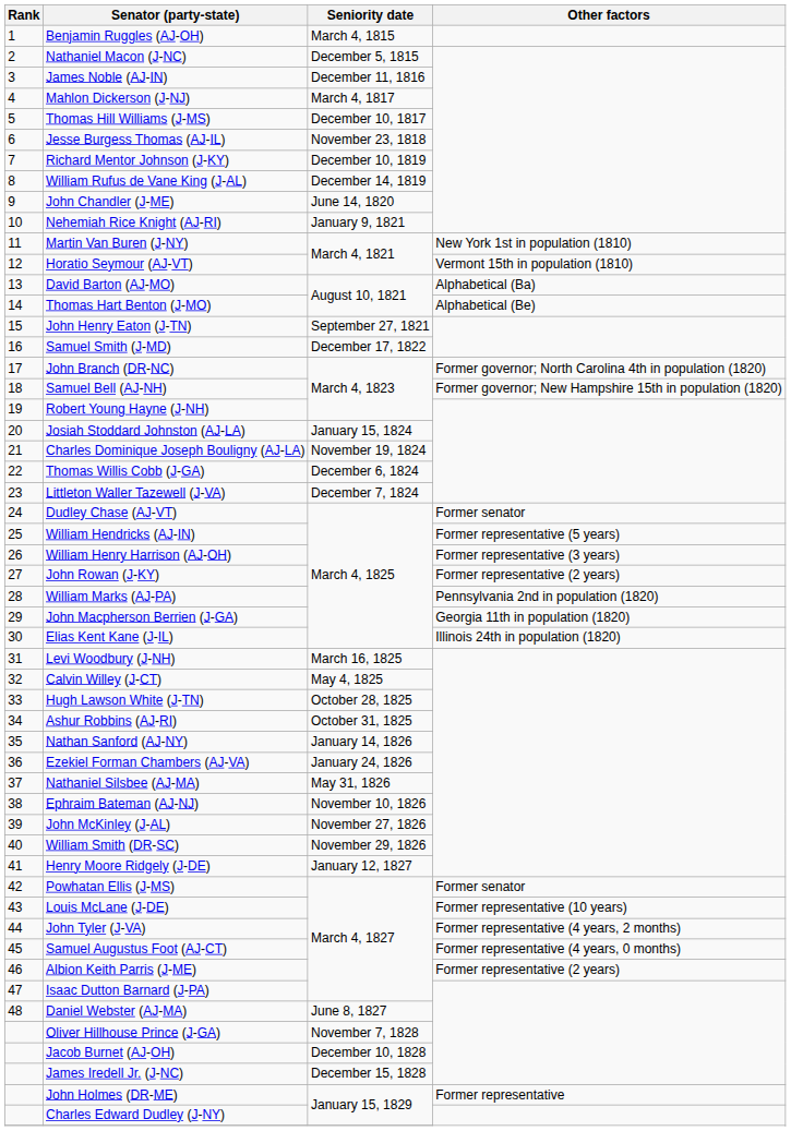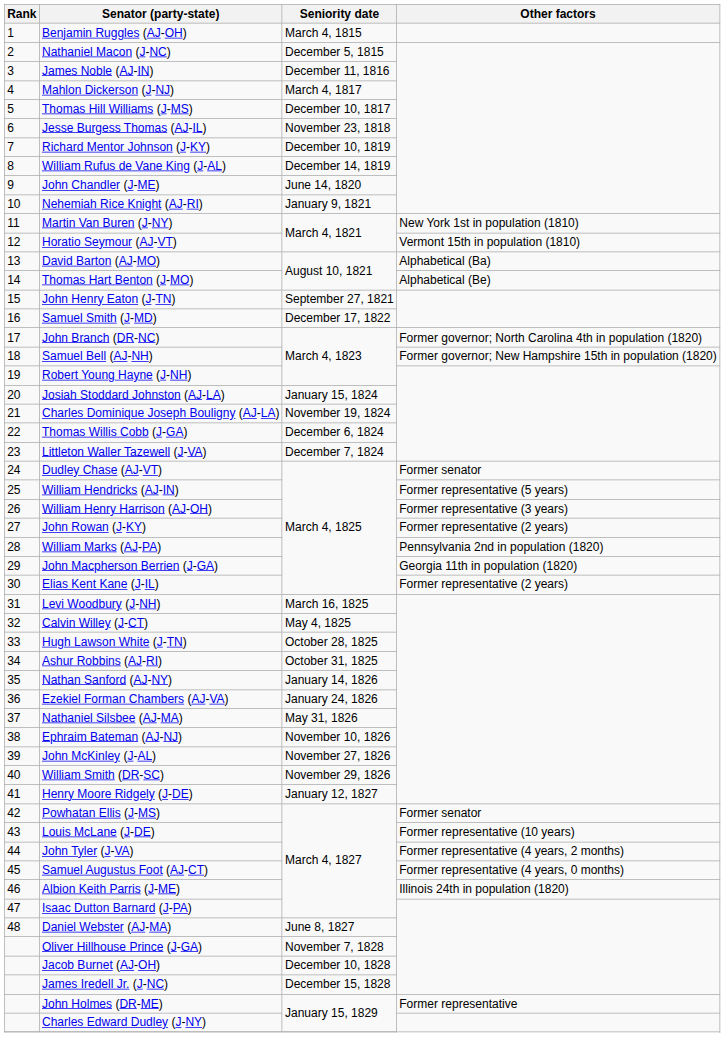 <table class=wikitable>
 <tr valign=bottom>
 <th>Rank</th>
 <th>Senator (party-state)</th>
 <th>Seniority date</th>
 <th>Other factors</th>
 </tr>
 <tr>
 <td>1</td>
 <td><a href='#'>Benjamin Ruggles</a> (<a href='#'>AJ</a>-<a href='#'>OH</a>)</td>
 <td>March 4, 1815</td>
 <td></td>
 </tr>
 <tr>
 <td>2</td>
 <td><a href='#'>Nathaniel Macon</a> (<a href='#'>J</a>-<a href='#'>NC</a>)</td>
 <td>December 5, 1815</td>
 </tr>
 <tr>
 <td>3</td>
 <td><a href='#'>James Noble</a> (<a href='#'>AJ</a>-<a href='#'>IN</a>)</td>
 <td>December 11, 1816</td>
 </tr>
 <tr>
 <td>4</td>
 <td><a href='#'>Mahlon Dickerson</a> (<a href='#'>J</a>-<a href='#'>NJ</a>)</td>
 <td>March 4, 1817</td>
 </tr>
 <tr>
 <td>5</td>
 <td><a href='#'>Thomas Hill Williams</a> (<a href='#'>J</a>-<a href='#'>MS</a>)</td>
 <td>December 10, 1817</td>
 </tr>
 <tr>
 <td>6</td>
 <td><a href='#'>Jesse Burgess Thomas</a> (<a href='#'>AJ</a>-<a href='#'>IL</a>)</td>
 <td>November 23, 1818</td>
 </tr>
 <tr>
 <td>7</td>
 <td><a href='#'>Richard Mentor Johnson</a> (<a href='#'>J</a>-<a href='#'>KY</a>)</td>
 <td>December 10, 1819</td>
 </tr>
 <tr>
 <td>8</td>
 <td><a href='#'>William Rufus de Vane King</a> (<a href='#'>J</a>-<a href='#'>AL</a>)</td>
 <td>December 14, 1819</td>
 </tr>
 <tr>
 <td>9</td>
 <td><a href='#'>John Chandler</a> (<a href='#'>J</a>-<a href='#'>ME</a>)</td>
 <td>June 14, 1820</td>
 </tr>
 <tr>
 <td>10</td>
 <td><a href='#'>Nehemiah Rice Knight</a> (<a href='#'>AJ</a>-<a href='#'>RI</a>)</td>
 <td>January 9, 1821</td>
 </tr>
 <tr>
 <td>11</td>
 <td><a href='#'>Martin Van Buren</a> (<a href='#'>J</a>-<a href='#'>NY</a>)</td>
 <td rowspan=2>March 4, 1821</td>
 <td>New York 1st in population (1810)</td>
 </tr>
 <tr>
 <td>12</td>
 <td><a href='#'>Horatio Seymour</a> (<a href='#'>AJ</a>-<a href='#'>VT</a>)</td>
 <td>Vermont 15th in population (1810)</td>
 </tr>
 <tr>
 <td>13</td>
 <td><a href='#'>David Barton</a> (<a href='#'>AJ</a>-<a href='#'>MO</a>)</td>
 <td rowspan=2>August 10, 1821</td>
 <td>Alphabetical (Ba)</td>
 </tr>
 <tr>
 <td>14</td>
 <td><a href='#'>Thomas Hart Benton</a> (<a href='#'>J</a>-<a href='#'>MO</a>)</td>
 <td>Alphabetical (Be)</td>
 </tr>
 <tr>
 <td>15</td>
 <td><a href='#'>John Henry Eaton</a> (<a href='#'>J</a>-<a href='#'>TN</a>)</td>
 <td>September 27, 1821</td>
 </tr>
 <tr>
 <td>16</td>
 <td><a href='#'>Samuel Smith</a> (<a href='#'>J</a>-<a href='#'>MD</a>)</td>
 <td>December 17, 1822</td>
 </tr>
 <tr>
 <td>17</td>
 <td><a href='#'>John Branch</a> (<a href='#'>DR</a>-<a href='#'>NC</a>)</td>
 <td rowspan=3>March 4, 1823</td>
 <td>Former governor; North Carolina 4th in population (1820)</td>
 </tr>
 <tr>
 <td>18</td>
 <td><a href='#'>Samuel Bell</a> (<a href='#'>AJ</a>-<a href='#'>NH</a>)</td>
 <td>Former governor; New Hampshire 15th in population (1820)</td>
 </tr>
 <tr>
 <td>19</td>
 <td><a href='#'>Robert Young Hayne</a> (<a href='#'>J</a>-<a href='#'>NH</a>)</td>
 </tr>
 <tr>
 <td>20</td>
 <td><a href='#'>Josiah Stoddard Johnston</a> (<a href='#'>AJ</a>-<a href='#'>LA</a>)</td>
 <td>January 15, 1824</td>
 </tr>
 <tr>
 <td>21</td>
 <td><a href='#'>Charles Dominique Joseph Bouligny</a> (<a href='#'>AJ</a>-<a href='#'>LA</a>)</td>
 <td>November 19, 1824</td>
 </tr>
 <tr>
 <td>22</td>
 <td><a href='#'>Thomas Willis Cobb</a> (<a href='#'>J</a>-<a href='#'>GA</a>)</td>
 <td>December 6, 1824</td>
 </tr>
 <tr>
 <td>23</td>
 <td><a href='#'>Littleton Waller Tazewell</a> (<a href='#'>J</a>-<a href='#'>VA</a>)</td>
 <td>December 7, 1824</td>
 </tr>
 <tr>
 <td>24</td>
 <td><a href='#'>Dudley Chase</a> (<a href='#'>AJ</a>-<a href='#'>VT</a>)</td>
 <td rowspan=7>March 4, 1825</td>
 <td>Former senator</td>
 </tr>
 <tr>
 <td>25</td>
 <td><a href='#'>William Hendricks</a> (<a href='#'>AJ</a>-<a href='#'>IN</a>)</td>
 <td>Former representative (5 years)</td>
 </tr>
 <tr>
 <td>26</td>
 <td><a href='#'>William Henry Harrison</a> (<a href='#'>AJ</a>-<a href='#'>OH</a>)</td>
 <td>Former representative (3 years)</td>
 </tr>
 <tr>
 <td>27</td>
 <td><a href='#'>John Rowan</a> (<a href='#'>J</a>-<a href='#'>KY</a>)</td>
 <td>Former representative (2 years)</td>
 </tr>
 <tr>
 <td>28</td>
 <td><a href='#'>William Marks</a> (<a href='#'>AJ</a>-<a href='#'>PA</a>)</td>
 <td>Pennsylvania 2nd in population (1820)</td>
 </tr>
 <tr>
 <td>29</td>
 <td><a href='#'>John Macpherson Berrien</a> (<a href='#'>J</a>-<a href='#'>GA</a>)</td>
 <td>Georgia 11th in population (1820)</td>
 </tr>
 <tr>
 <td>30</td>
 <td><a href='#'>Elias Kent Kane</a> (<a href='#'>J</a>-<a href='#'>IL</a>)</td>
-<td>Illinois 24th in population (1820)</td>
+<td>Former representative (2 years)</td>
 </tr>
 <tr>
 <td>31</td>
 <td><a href='#'>Levi Woodbury</a> (<a href='#'>J</a>-<a href='#'>NH</a>)</td>
 <td>March 16, 1825</td>
 </tr>
 <tr>
 <td>32</td>
 <td><a href='#'>Calvin Willey</a> (<a href='#'>J</a>-<a href='#'>CT</a>)</td>
 <td>May 4, 1825</td>
 </tr>
 <tr>
 <td>33</td>
 <td><a href='#'>Hugh Lawson White</a> (<a href='#'>J</a>-<a href='#'>TN</a>)</td>
 <td>October 28, 1825</td>
 </tr>
 <tr>
 <td>34</td>
 <td><a href='#'>Ashur Robbins</a> (<a href='#'>AJ</a>-<a href='#'>RI</a>)</td>
 <td>October 31, 1825</td>
 </tr>
 <tr>
 <td>35</td>
 <td><a href='#'>Nathan Sanford</a> (<a href='#'>AJ</a>-<a href='#'>NY</a>)</td>
 <td>January 14, 1826</td>
 </tr>
 <tr>
 <td>36</td>
 <td><a href='#'>Ezekiel Forman Chambers</a> (<a href='#'>AJ</a>-<a href='#'>VA</a>)</td>
 <td>January 24, 1826</td>
 </tr>
 <tr>
 <td>37</td>
 <td><a href='#'>Nathaniel Silsbee</a> (<a href='#'>AJ</a>-<a href='#'>MA</a>)</td>
 <td>May 31, 1826</td>
 </tr>
 <tr>
 <td>38</td>
 <td><a href='#'>Ephraim Bateman</a> (<a href='#'>AJ</a>-<a href='#'>NJ</a>)</td>
 <td>November 10, 1826</td>
 </tr>
 <tr>
 <td>39</td>
 <td><a href='#'>John McKinley</a> (<a href='#'>J</a>-<a href='#'>AL</a>)</td>
 <td>November 27, 1826</td>
 </tr>
 <tr>
 <td>40</td>
 <td><a href='#'>William Smith</a> (<a href='#'>DR</a>-<a href='#'>SC</a>)</td>
 <td>November 29, 1826</td>
 </tr>
 <tr>
 <td>41</td>
 <td><a href='#'>Henry Moore Ridgely</a> (<a href='#'>J</a>-<a href='#'>DE</a>)</td>
 <td>January 12, 1827</td>
 </tr>
 <tr>
 <td>42</td>
 <td><a href='#'>Powhatan Ellis</a> (<a href='#'>J</a>-<a href='#'>MS</a>)</td>
 <td rowspan=6>March 4, 1827</td>
 <td>Former senator</td>
 </tr>
 <tr>
 <td>43</td>
 <td><a href='#'>Louis McLane</a> (<a href='#'>J</a>-<a href='#'>DE</a>)</td>
 <td>Former representative (10 years)</td>
 </tr>
 <tr>
 <td>44</td>
 <td><a href='#'>John Tyler</a> (<a href='#'>J</a>-<a href='#'>VA</a>)</td>
 <td>Former representative (4 years, 2 months)</td>
 </tr>
 <tr>
 <td>45</td>
 <td><a href='#'>Samuel Augustus Foot</a> (<a href='#'>AJ</a>-<a href='#'>CT</a>)</td>
 <td>Former representative (4 years, 0 months)</td>
 </tr>
 <tr>
 <td>46</td>
 <td><a href='#'>Albion Keith Parris</a> (<a href='#'>J</a>-<a href='#'>ME</a>)</td>
-<td>Former representative (2 years)</td>
+<td>Illinois 24th in population (1820)</td>
 </tr>
 <tr>
 <td>47</td>
 <td><a href='#'>Isaac Dutton Barnard</a> (<a href='#'>J</a>-<a href='#'>PA</a>)</td>
 </tr>
 <tr>
 <td>48</td>
 <td><a href='#'>Daniel Webster</a> (<a href='#'>AJ</a>-<a href='#'>MA</a>)</td>
 <td>June 8, 1827</td>
 </tr>
 <tr>
 <td></td>
 <td><a href='#'>Oliver Hillhouse Prince</a> (<a href='#'>J</a>-<a href='#'>GA</a>)</td>
 <td>November 7, 1828</td>
 </tr>
 <tr>
 <td></td>
 <td><a href='#'>Jacob Burnet</a> (<a href='#'>AJ</a>-<a href='#'>OH</a>)</td>
 <td>December 10, 1828</td>
 </tr>
 <tr>
 <td></td>
 <td><a href='#'>James Iredell Jr.</a> (<a href='#'>J</a>-<a href='#'>NC</a>)</td>
 <td>December 15, 1828</td>
 </tr>
 <tr>
 <td></td>
 <td><a href='#'>John Holmes</a> (<a href='#'>DR</a>-<a href='#'>ME</a>)</td>
 <td rowspan=2>January 15, 1829</td>
 <td>Former representative</td>
 </tr>
 <tr>
 <td></td>
 <td><a href='#'>Charles Edward Dudley</a> (<a href='#'>J</a>-<a href='#'>NY</a>)</td>
 </tr>
 <tr>
 </tr>
 </table>
